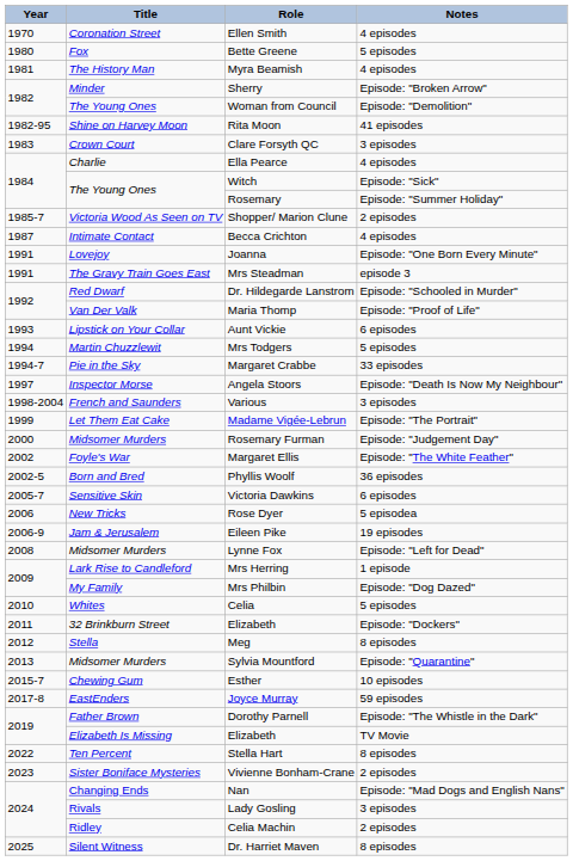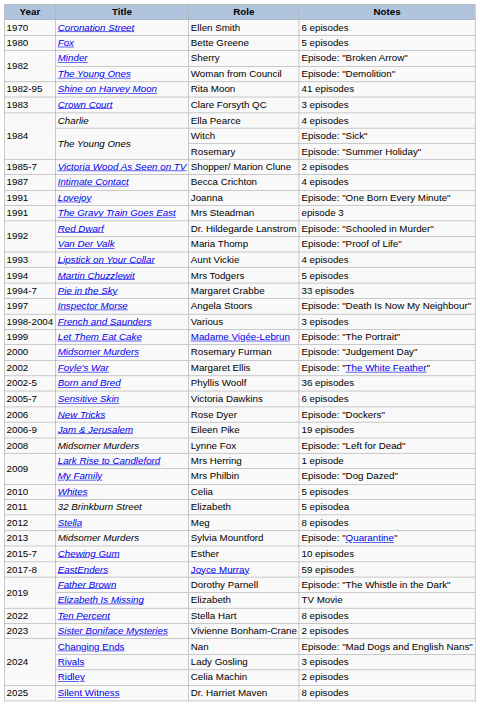 <table class="wikitable">
 <tr>
 <th style="background:#B0C4DE;">Year</th>
 <th style="background:#B0C4DE;">Title</th>
 <th style="background:#B0C4DE;">Role</th>
 <th style="background:#B0C4DE;">Notes</th>
 </tr>
 <tr>
 <td>1970</td>
 <td><em><a href='#'>Coronation Street</a></em></td>
 <td>Ellen Smith</td>
-<td>4 episodes</td>
+<td>6 episodes</td>
 </tr>
 <tr>
 <td>1980</td>
 <td><em><a href='#'>Fox</a></em></td>
 <td>Bette Greene</td>
 <td>5 episodes</td>
-</tr>
-<tr>
-<td>1981</td>
-<td><em><a href='#'>The History Man</a></em></td>
-<td>Myra Beamish</td>
-<td>4 episodes</td>
 </tr>
 <tr>
 <td rowspan=2>1982</td>
 <td><em><a href='#'>Minder</a></em></td>
 <td>Sherry</td>
 <td>Episode: "Broken Arrow"</td>
 </tr>
 <tr>
 <td><em><a href='#'>The Young Ones</a></em></td>
 <td>Woman from Council</td>
 <td>Episode: "Demolition"</td>
 </tr>
 <tr>
 <td>1982-95</td>
 <td><em><a href='#'>Shine on Harvey Moon</a></em></td>
 <td>Rita Moon</td>
 <td>41 episodes</td>
 </tr>
 <tr>
 <td>1983</td>
 <td><em><a href='#'>Crown Court</a></em></td>
 <td>Clare Forsyth QC</td>
 <td>3 episodes</td>
 </tr>
 <tr>
 <td rowspan=3>1984</td>
 <td><em>Charlie</em></td>
 <td>Ella Pearce</td>
 <td>4 episodes</td>
 </tr>
 <tr>
 <td rowspan="2"><em>The Young Ones</em></td>
 <td>Witch</td>
 <td>Episode: "Sick"</td>
 </tr>
 <tr>
 <td>Rosemary</td>
 <td>Episode: "Summer Holiday"</td>
 </tr>
 <tr>
 <td>1985-7</td>
 <td><em><a href='#'>Victoria Wood As Seen on TV</a></em></td>
 <td>Shopper/ Marion Clune</td>
 <td>2 episodes</td>
 </tr>
 <tr>
 <td>1987</td>
 <td><em><a href='#'>Intimate Contact</a></em></td>
 <td>Becca Crichton</td>
 <td>4 episodes</td>
 </tr>
 <tr>
 <td>1991</td>
 <td><em><a href='#'>Lovejoy</a></em></td>
 <td>Joanna</td>
 <td>Episode: "One Born Every Minute"</td>
 </tr>
 <tr>
 <td>1991</td>
 <td><em><a href='#'>The Gravy Train Goes East</a></em></td>
 <td>Mrs Steadman</td>
 <td>episode 3</td>
 </tr>
 <tr>
 <td rowspan=2>1992</td>
 <td><em><a href='#'>Red Dwarf</a></em></td>
 <td>Dr. Hildegarde Lanstrom</td>
 <td>Episode: "Schooled in Murder"</td>
 </tr>
 <tr>
 <td><em><a href='#'>Van Der Valk</a></em></td>
 <td>Maria Thomp</td>
 <td>Episode: "Proof of Life"</td>
 </tr>
 <tr>
 <td>1993</td>
 <td><em><a href='#'>Lipstick on Your Collar</a></em></td>
 <td>Aunt Vickie</td>
-<td>6 episodes</td>
+<td>4 episodes</td>
 </tr>
 <tr>
 <td>1994</td>
 <td><em><a href='#'>Martin Chuzzlewit</a></em></td>
 <td>Mrs Todgers</td>
 <td>5 episodes</td>
 </tr>
 <tr>
 <td>1994-7</td>
 <td><em><a href='#'>Pie in the Sky</a></em></td>
 <td>Margaret Crabbe</td>
 <td>33 episodes</td>
 </tr>
 <tr>
 <td>1997</td>
 <td><em><a href='#'>Inspector Morse</a></em></td>
 <td>Angela Stoors</td>
 <td>Episode: "Death Is Now My Neighbour"</td>
 </tr>
 <tr>
 <td>1998-2004</td>
 <td><em><a href='#'>French and Saunders</a></em></td>
 <td>Various</td>
 <td>3 episodes</td>
 </tr>
 <tr>
 <td>1999</td>
 <td><em><a href='#'>Let Them Eat Cake</a></em></td>
 <td><a href='#'>Madame Vigée-Lebrun</a></td>
 <td>Episode: "The Portrait"</td>
 </tr>
 <tr>
 <td>2000</td>
 <td><em><a href='#'>Midsomer Murders</a></em></td>
 <td>Rosemary Furman</td>
 <td>Episode: "Judgement Day"</td>
 </tr>
 <tr>
 <td>2002</td>
 <td><em><a href='#'>Foyle's War</a></em></td>
 <td>Margaret Ellis</td>
 <td>Episode: "<a href='#'>The White Feather</a>"</td>
 </tr>
 <tr>
 <td>2002-5</td>
 <td><em><a href='#'>Born and Bred</a></em></td>
 <td>Phyllis Woolf</td>
 <td>36 episodes</td>
 </tr>
 <tr>
 <td>2005-7</td>
 <td><em><a href='#'>Sensitive Skin</a></em></td>
 <td>Victoria Dawkins</td>
 <td>6 episodes</td>
 </tr>
 <tr>
 <td>2006</td>
 <td><em><a href='#'>New Tricks</a></em></td>
 <td>Rose Dyer</td>
-<td>5 episodea</td>
+<td>Episode: "Dockers"</td>
 </tr>
 <tr>
 <td>2006-9</td>
 <td><em><a href='#'>Jam & Jerusalem</a></em></td>
 <td>Eileen Pike</td>
 <td>19 episodes</td>
 </tr>
 <tr>
 <td>2008</td>
 <td><em>Midsomer Murders</em></td>
 <td>Lynne Fox</td>
 <td>Episode: "Left for Dead"</td>
 </tr>
 <tr>
 <td rowspan=2>2009</td>
 <td><em><a href='#'>Lark Rise to Candleford</a></em></td>
 <td>Mrs Herring</td>
 <td>1 episode</td>
 </tr>
 <tr>
 <td><em><a href='#'>My Family</a></em></td>
 <td>Mrs Philbin</td>
 <td>Episode: "Dog Dazed"</td>
 </tr>
 <tr>
 <td>2010</td>
 <td><em><a href='#'>Whites</a></em></td>
 <td>Celia</td>
 <td>5 episodes</td>
 </tr>
 <tr>
 <td>2011</td>
 <td><em>32 Brinkburn Street</em></td>
 <td>Elizabeth</td>
-<td>Episode: "Dockers"</td>
+<td>5 episodea</td>
 </tr>
 <tr>
 <td>2012</td>
 <td><em><a href='#'>Stella</a></em></td>
 <td>Meg</td>
 <td>8 episodes</td>
 </tr>
 <tr>
 <td>2013</td>
 <td><em>Midsomer Murders</em></td>
 <td>Sylvia Mountford</td>
 <td>Episode: "<a href='#'>Quarantine</a>"</td>
 </tr>
 <tr>
 <td>2015-7</td>
 <td><em><a href='#'>Chewing Gum</a></em></td>
 <td>Esther</td>
 <td>10 episodes</td>
 </tr>
 <tr>
 <td>2017-8</td>
 <td><em><a href='#'>EastEnders</a></em></td>
 <td><a href='#'>Joyce Murray</a></td>
 <td>59 episodes</td>
 </tr>
 <tr>
 <td rowspan=2>2019</td>
 <td><em><a href='#'>Father Brown</a></em></td>
 <td>Dorothy Parnell</td>
 <td>Episode: "The Whistle in the Dark"</td>
 </tr>
 <tr>
 <td><em><a href='#'>Elizabeth Is Missing</a></em></td>
 <td>Elizabeth</td>
 <td>TV Movie</td>
 </tr>
 <tr>
 <td>2022</td>
 <td><em><a href='#'>Ten Percent</a></em></td>
 <td>Stella Hart</td>
 <td>8 episodes</td>
 </tr>
 <tr>
 <td>2023</td>
 <td><em><a href='#'>Sister Boniface Mysteries</a></em></td>
 <td>Vivienne Bonham-Crane</td>
 <td>2 episodes</td>
 </tr>
 <tr>
 <td rowspan=3>2024<em></td>
 <td></em><a href='#'>Changing Ends</a><em></td>
 <td>Nan</td>
 <td>Episode: "Mad Dogs and English Nans"</td>
 </tr>
 <tr>
 <td></em><a href='#'>Rivals</a><em></td>
 <td>Lady Gosling</td>
 <td>3 episodes</td>
 </tr>
 <tr>
 <td></em><a href='#'>Ridley</a><em></td>
 <td>Celia Machin</td>
 <td>2 episodes</td>
 </tr>
 <tr>
 <td>2025</td>
 <td></em><a href='#'>Silent Witness</a><em></td>
 <td>Dr. Harriet Maven</td>
 <td>8 episodes</td>
 </tr>
 </table>
